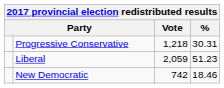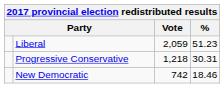 <table class="wikitable">
 <tr>
 <th colspan="4"><a href='#'>2017 provincial election</a> redistributed results</th>
 </tr>
 <tr>
 <th bgcolor="#DDDDFF" width="130px" colspan="2">Party</th>
 <th bgcolor="#DDDDFF" width="50px">Vote</th>
 <th bgcolor="#DDDDFF" width="30px">%</th>
 </tr>
 <tr>
 <td> </td>
+<td><a href='#'>Liberal</a></td>
+<td align=right>2,059</td>
+<td align=right>51.23</td>
+</tr>
+<tr>
+<td> </td>
 <td><a href='#'>Progressive Conservative</a></td>
 <td align=right>1,218</td>
 <td align=right>30.31</td>
-</tr>
-<tr>
-<td> </td>
-<td><a href='#'>Liberal</a></td>
-<td align=right>2,059</td>
-<td align=right>51.23</td>
 </tr>
 <tr>
 <td> </td>
 <td><a href='#'>New Democratic</a></td>
 <td align=right>742</td>
 <td align=right>18.46</td>
 </tr>
 </table>
